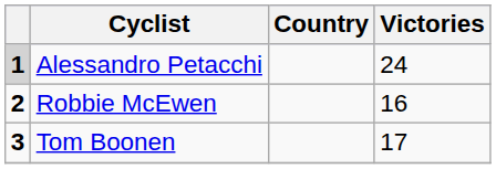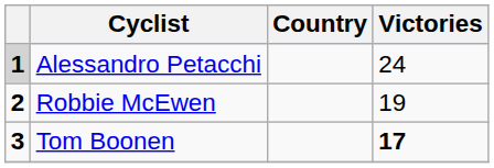 <table class="wikitable">
 <tr style="background:#ccccff;">
 <th></th>
 <th>Cyclist</th>
 <th>Country</th>
 <th>Victories</th>
 </tr>
 <tr>
 <td style="background: lightgrey;"><strong>1</strong></td>
 <td><a href='#'>Alessandro Petacchi</a></td>
 <td></td>
 <td>24</td>
 </tr>
 <tr>
 <td><strong>2</strong></td>
 <td><a href='#'>Robbie McEwen</a></td>
 <td></td>
-<td>16</td>
+<td>19</td>
 </tr>
 <tr>
 <td><strong>3</strong></td>
 <td><a href='#'>Tom Boonen</a></td>
 <td></td>
-<td>17</td>
+<td><strong>17</strong></td>
 </tr>
 <tr>
 </tr>
 </table>
